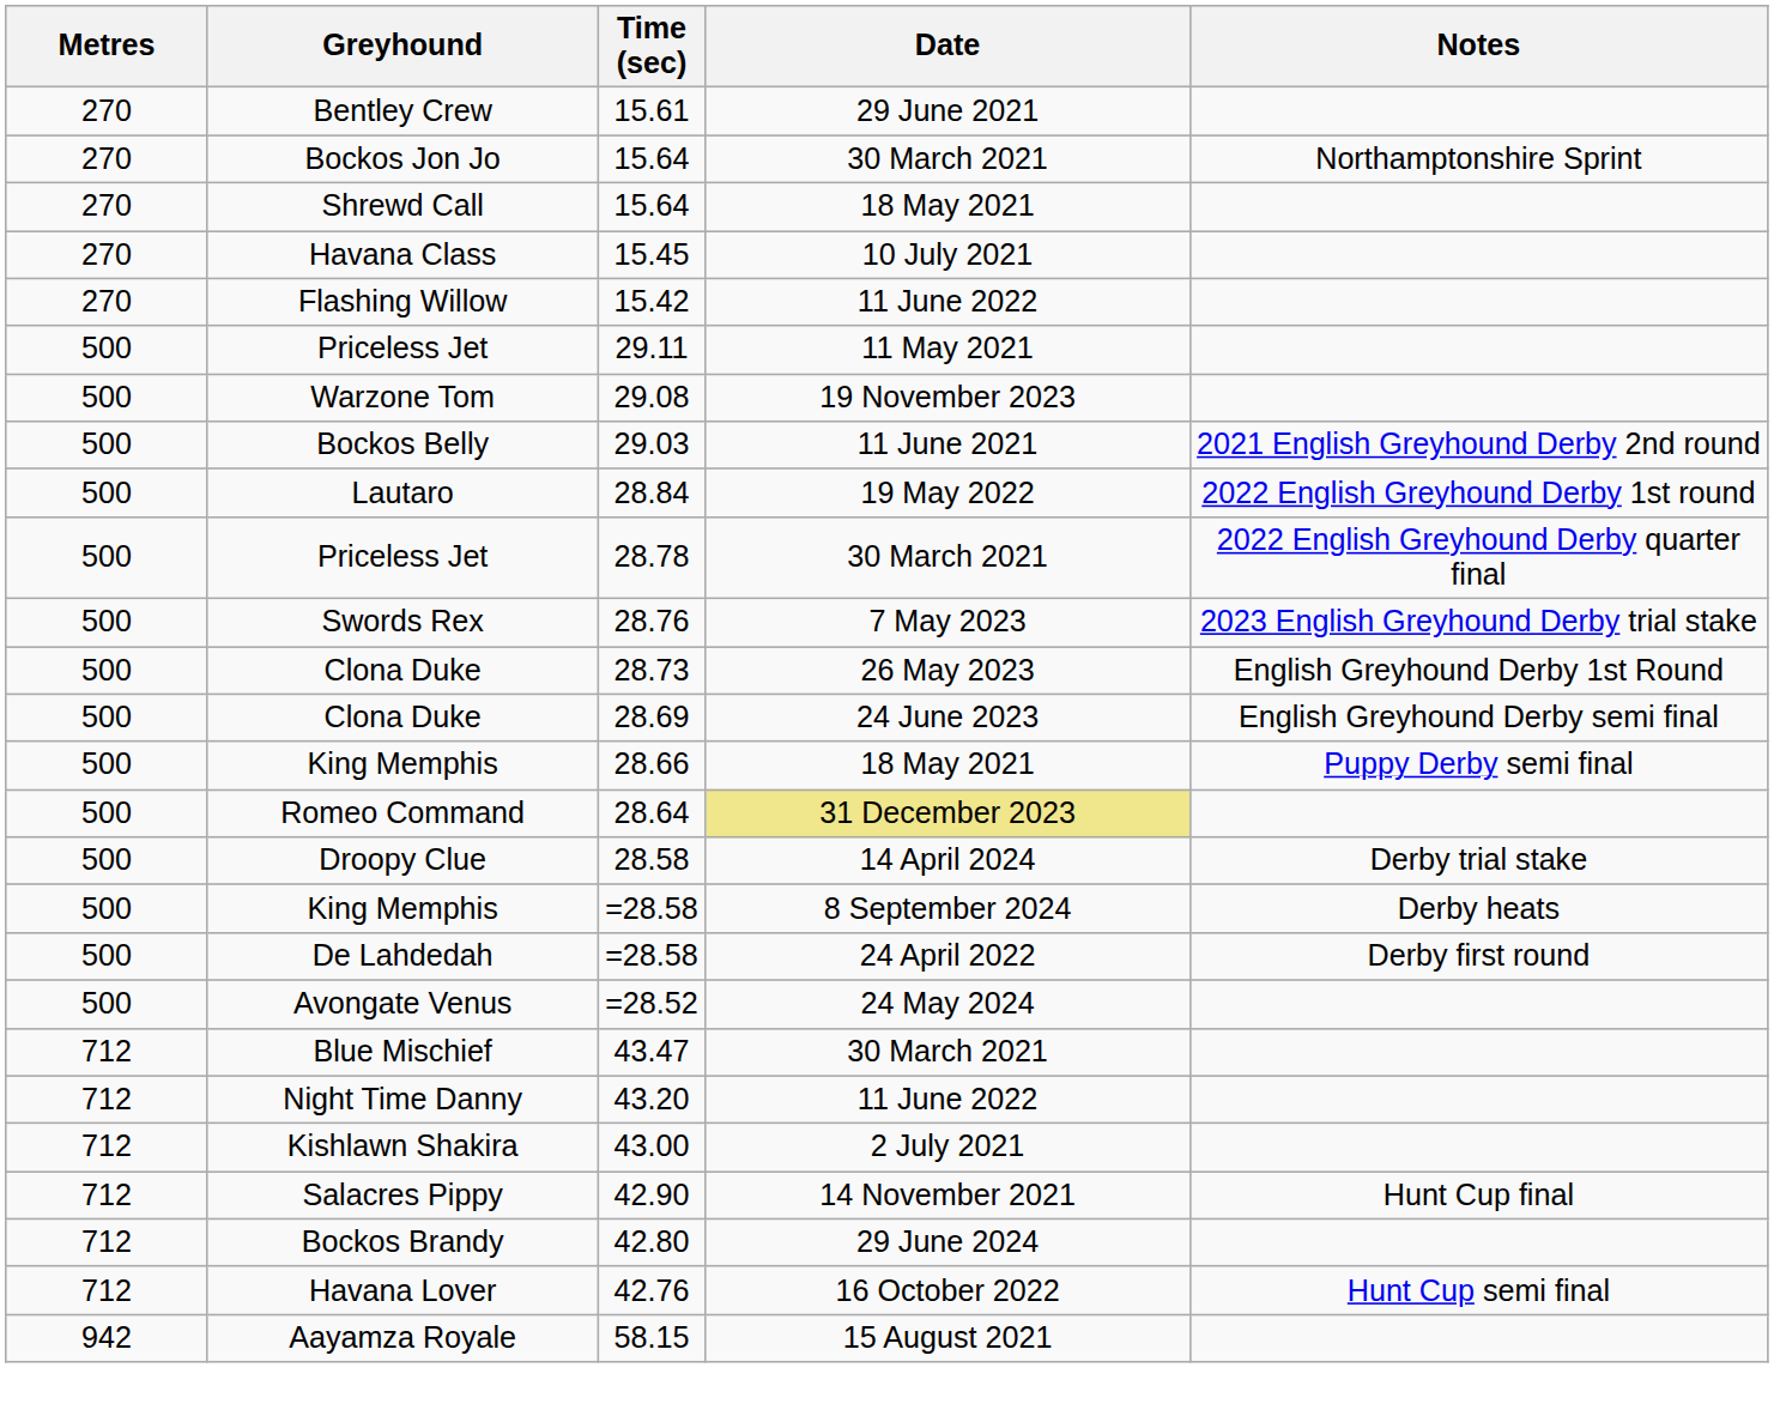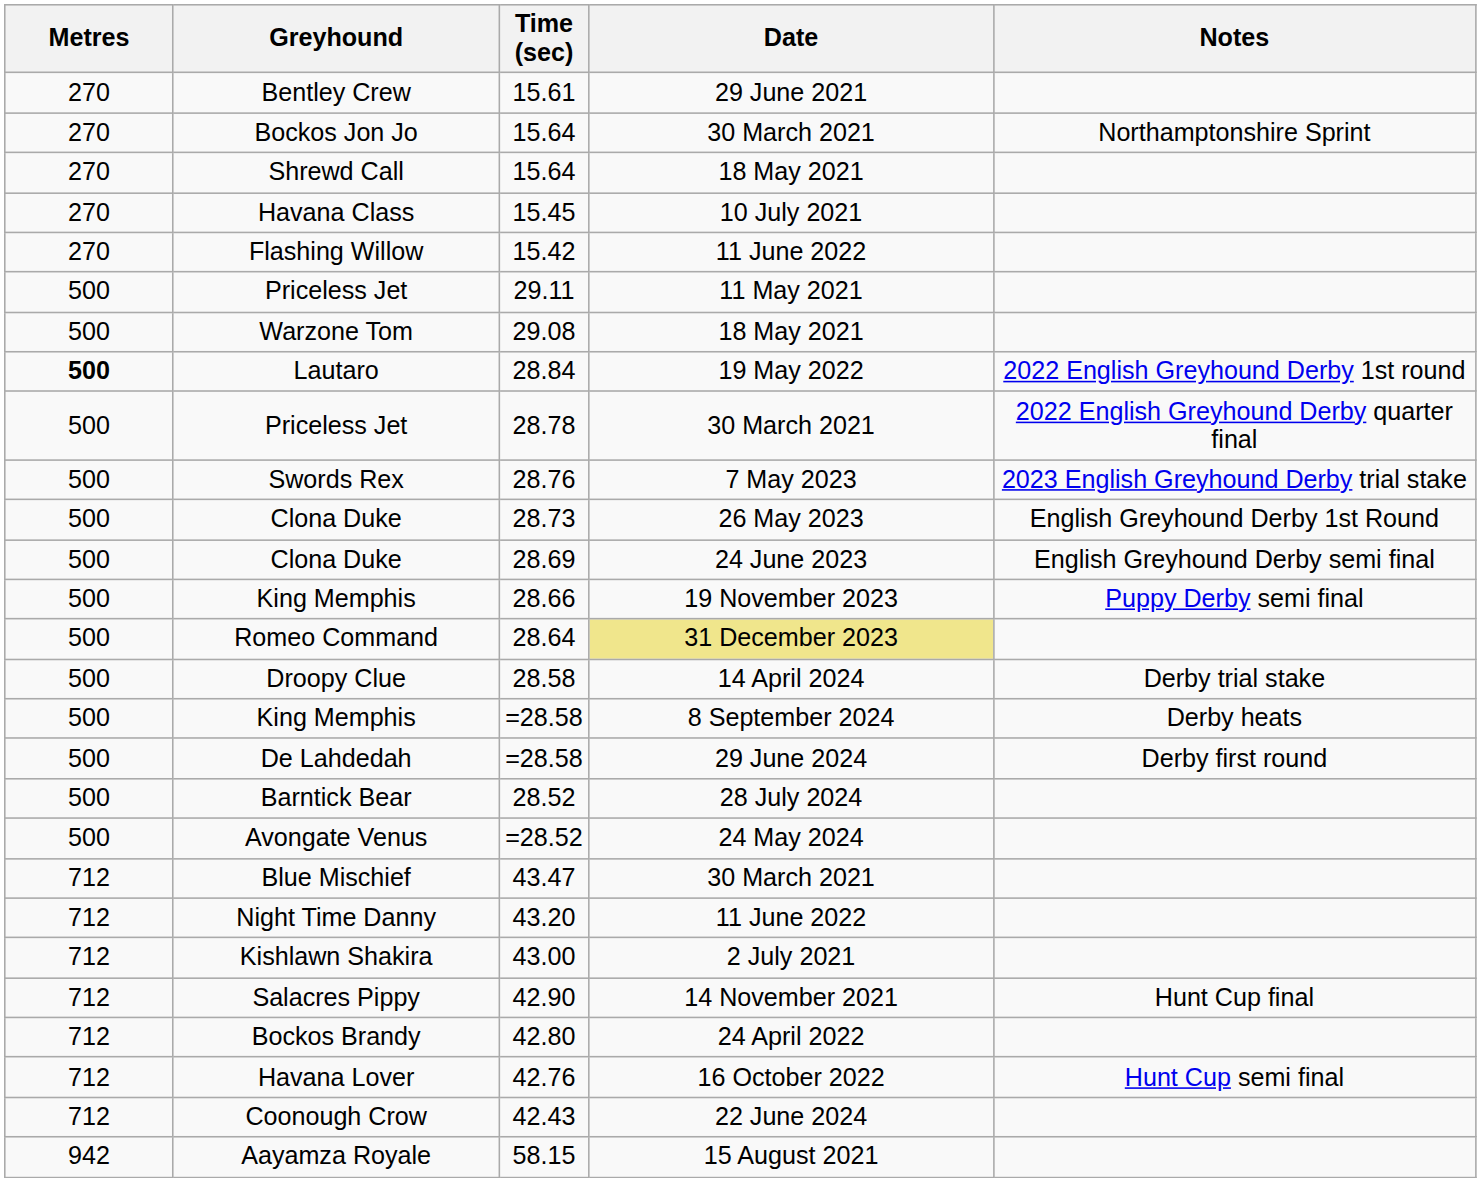 <table class="wikitable style="font-size: 100%">
 <tr>
 <th width=100>Metres</th>
 <th width=200>Greyhound</th>
 <th width=50>Time (sec)</th>
 <th width=250>Date</th>
 <th width=300>Notes</th>
 </tr>
 <tr align=center>
 <td>270</td>
 <td>Bentley Crew</td>
 <td>15.61</td>
 <td>29 June 2021</td>
 <td></td>
 </tr>
 <tr align=center>
 <td>270</td>
 <td>Bockos Jon Jo</td>
 <td>15.64</td>
 <td>30 March 2021</td>
 <td>Northamptonshire Sprint</td>
 </tr>
 <tr align=center>
 <td>270</td>
 <td>Shrewd Call</td>
 <td>15.64</td>
 <td>18 May 2021</td>
 <td></td>
 </tr>
 <tr align=center>
 <td>270</td>
 <td>Havana Class</td>
 <td>15.45</td>
 <td>10 July 2021</td>
 <td></td>
 </tr>
 <tr align=center>
 <td>270</td>
 <td>Flashing Willow</td>
 <td>15.42</td>
 <td>11 June 2022</td>
 <td></td>
 </tr>
 <tr align=center>
 <td>500</td>
 <td>Priceless Jet</td>
 <td>29.11</td>
 <td>11 May 2021</td>
 <td></td>
 </tr>
 <tr align=center>
 <td>500</td>
 <td>Warzone Tom</td>
 <td>29.08</td>
-<td>19 November 2023</td>
+<td>18 May 2021</td>
 <td></td>
 </tr>
 <tr align=center>
-<td>500</td>
-<td>Bockos Belly</td>
-<td>29.03</td>
-<td>11 June 2021</td>
-<td><a href='#'>2021 English Greyhound Derby</a> 2nd round</td>
-</tr>
-<tr align=center>
-<td>500</td>
+<td><strong>500</strong></td>
 <td>Lautaro</td>
 <td>28.84</td>
 <td>19 May 2022</td>
 <td><a href='#'>2022 English Greyhound Derby</a> 1st round</td>
 </tr>
 <tr align=center>
 <td>500</td>
 <td>Priceless Jet</td>
 <td>28.78</td>
 <td>30 March 2021</td>
 <td><a href='#'>2022 English Greyhound Derby</a> quarter final</td>
 </tr>
 <tr align=center>
 <td>500</td>
 <td>Swords Rex</td>
 <td>28.76</td>
 <td>7 May 2023</td>
 <td><a href='#'>2023 English Greyhound Derby</a> trial stake</td>
 </tr>
 <tr align=center>
 <td>500</td>
 <td>Clona Duke</td>
 <td>28.73</td>
 <td>26 May 2023</td>
 <td>English Greyhound Derby 1st Round</td>
 </tr>
 <tr align=center>
 <td>500</td>
 <td>Clona Duke</td>
 <td>28.69</td>
 <td>24 June 2023</td>
 <td>English Greyhound Derby semi final</td>
 </tr>
 <tr align=center>
 <td>500</td>
 <td>King Memphis</td>
 <td>28.66</td>
-<td>18 May 2021</td>
+<td>19 November 2023</td>
 <td><a href='#'>Puppy Derby</a> semi final</td>
 </tr>
 <tr align=center>
 <td>500</td>
 <td>Romeo Command</td>
 <td>28.64</td>
 <td style="background: khaki;">31 December 2023</td>
 <td></td>
 </tr>
 <tr align=center>
 <td>500</td>
 <td>Droopy Clue</td>
 <td>28.58</td>
 <td>14 April 2024</td>
 <td>Derby trial stake</td>
 </tr>
 <tr align=center>
 <td>500</td>
 <td>King Memphis</td>
 <td>=28.58</td>
 <td>8 September 2024</td>
 <td>Derby heats</td>
 </tr>
 <tr align=center>
 <td>500</td>
 <td>De Lahdedah</td>
 <td>=28.58</td>
-<td>24 April 2022</td>
+<td>29 June 2024</td>
 <td>Derby first round</td>
+</tr>
+<tr align=center>
+<td>500</td>
+<td>Barntick Bear</td>
+<td>28.52</td>
+<td>28 July 2024</td>
+<td></td>
 </tr>
 <tr align=center>
 <td>500</td>
 <td>Avongate Venus</td>
 <td>=28.52</td>
 <td>24 May 2024</td>
 <td></td>
 </tr>
 <tr align=center>
 <td>712</td>
 <td>Blue Mischief</td>
 <td>43.47</td>
 <td>30 March 2021</td>
 <td></td>
 </tr>
 <tr align=center>
 <td>712</td>
 <td>Night Time Danny</td>
 <td>43.20</td>
 <td>11 June 2022</td>
 <td></td>
 </tr>
 <tr align=center>
 <td>712</td>
 <td>Kishlawn Shakira</td>
 <td>43.00</td>
 <td>2 July 2021</td>
 <td></td>
 </tr>
 <tr align=center>
 <td>712</td>
 <td>Salacres Pippy</td>
 <td>42.90</td>
 <td>14 November 2021</td>
 <td>Hunt Cup final</td>
 </tr>
 <tr align=center>
 <td>712</td>
 <td>Bockos Brandy</td>
 <td>42.80</td>
-<td>29 June 2024</td>
+<td>24 April 2022</td>
 <td></td>
 </tr>
 <tr align=center>
 <td>712</td>
 <td>Havana Lover</td>
 <td>42.76</td>
 <td>16 October 2022</td>
 <td><a href='#'>Hunt Cup</a> semi final</td>
 </tr>
 <tr align=center>
+<td>712</td>
+<td>Coonough Crow</td>
+<td>42.43</td>
+<td>22 June 2024</td>
+<td></td>
+</tr>
+<tr align=center>
 <td>942</td>
 <td>Aayamza Royale</td>
 <td>58.15</td>
 <td>15 August 2021</td>
 <td></td>
 </tr>
 </table>
